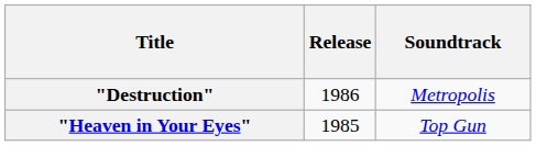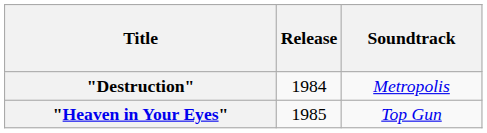 <table class="wikitable plainrowheaders" style="text-align:center;">
 <tr>
 <th scope="col" style="width:15em;"><br>Title<br><br></th>
 <th scope="col">Release</th>
 <th scope="col" style="width:7.5em;">Soundtrack</th>
 </tr>
 <tr>
 <th scope="row">"Destruction"</th>
-<td>1986</td>
+<td>1984</td>
 <td><em><a href='#'>Metropolis</a></em></td>
 </tr>
 <tr>
 <th scope="row">"<a href='#'>Heaven in Your Eyes</a>"</th>
 <td>1985</td>
 <td><em><a href='#'>Top Gun</a></em></td>
 </tr>
 </table>
